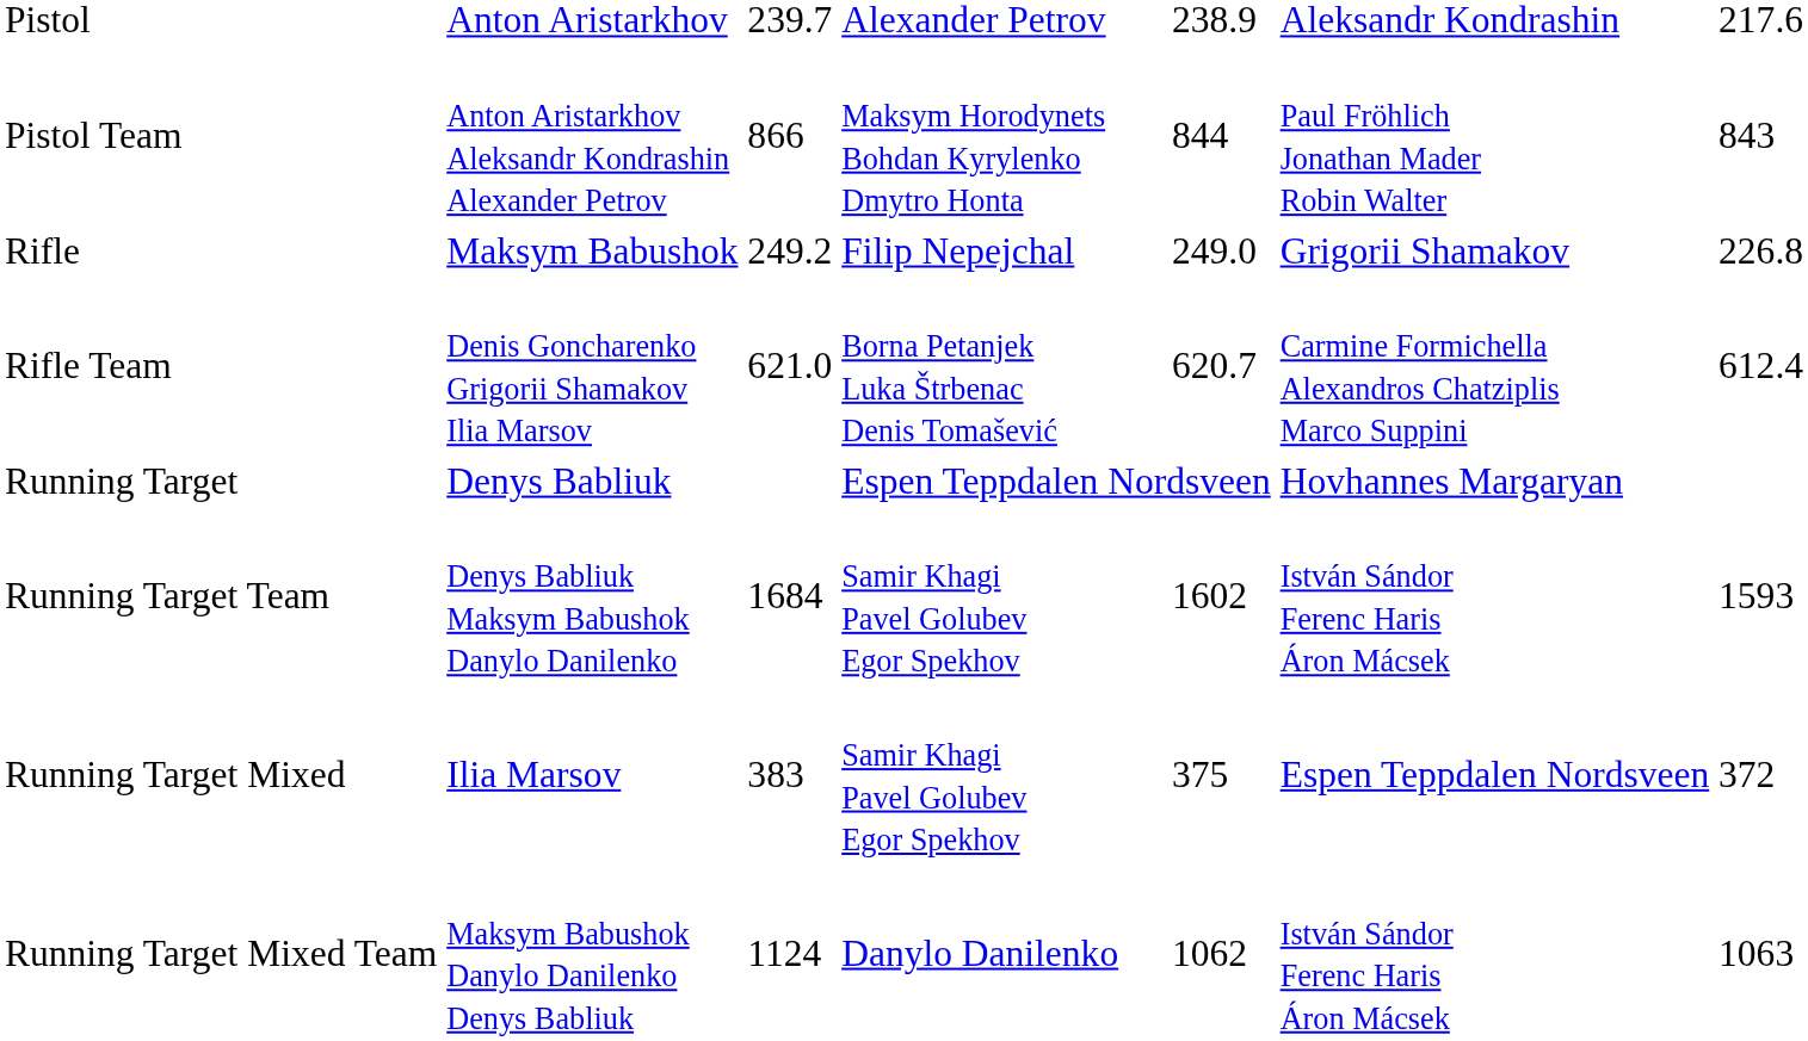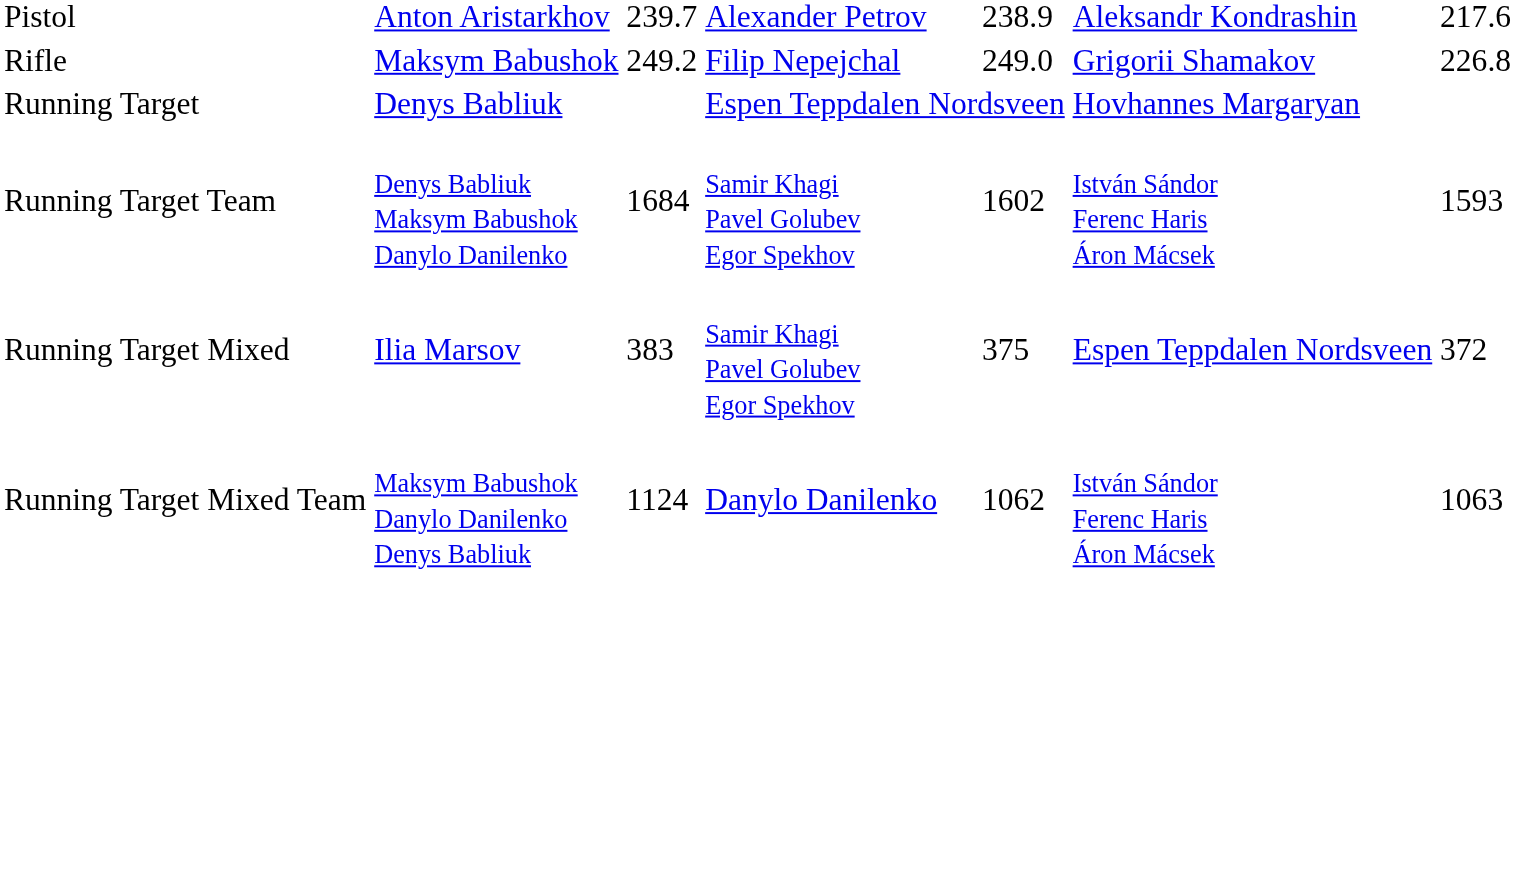 <table>
 <tr>
 <td>Pistol</td>
 <td><a href='#'>Anton Aristarkhov</a><br></td>
 <td>239.7</td>
 <td><a href='#'>Alexander Petrov</a><br></td>
 <td>238.9</td>
 <td><a href='#'>Aleksandr Kondrashin</a><br></td>
 <td>217.6</td>
 </tr>
 <tr>
-<td>Pistol Team</td>
-<td><br><small><a href='#'>Anton Aristarkhov</a><br><a href='#'>Aleksandr Kondrashin</a><br><a href='#'>Alexander Petrov</a></small></td>
-<td>866</td>
-<td><br><small><a href='#'>Maksym Horodynets</a><br><a href='#'>Bohdan Kyrylenko</a><br><a href='#'>Dmytro Honta</a></small></td>
-<td>844</td>
-<td><br><small><a href='#'>Paul Fröhlich</a><br><a href='#'>Jonathan Mader</a><br><a href='#'>Robin Walter</a></small></td>
-<td>843</td>
-</tr>
-<tr>
 <td>Rifle</td>
 <td><a href='#'>Maksym Babushok</a><br></td>
 <td>249.2</td>
 <td><a href='#'>Filip Nepejchal</a><br></td>
 <td>249.0</td>
 <td><a href='#'>Grigorii Shamakov</a><br></td>
 <td>226.8</td>
-</tr>
-<tr>
-<td>Rifle Team</td>
-<td><br><small><a href='#'>Denis Goncharenko</a><br><a href='#'>Grigorii Shamakov</a><br><a href='#'>Ilia Marsov</a></small></td>
-<td>621.0</td>
-<td><br><small><a href='#'>Borna Petanjek</a><br><a href='#'>Luka Štrbenac</a><br><a href='#'>Denis Tomašević</a></small></td>
-<td>620.7</td>
-<td><br><small><a href='#'>Carmine Formichella</a><br><a href='#'>Alexandros Chatziplis</a><br><a href='#'>Marco Suppini</a></small></td>
-<td>612.4</td>
 </tr>
 <tr>
 <td>Running Target</td>
 <td colspan=2><a href='#'>Denys Babliuk</a><br></td>
 <td colspan=2><a href='#'>Espen Teppdalen Nordsveen</a><br></td>
 <td colspan=2><a href='#'>Hovhannes Margaryan</a><br></td>
 </tr>
 <tr>
 <td>Running Target Team</td>
 <td><br><small><a href='#'>Denys Babliuk</a><br><a href='#'>Maksym Babushok</a><br><a href='#'>Danylo Danilenko</a></small></td>
 <td>1684</td>
 <td><br><small><a href='#'>Samir Khagi</a><br><a href='#'>Pavel Golubev</a><br><a href='#'>Egor Spekhov</a></small></td>
 <td>1602</td>
 <td><br><small><a href='#'>István Sándor</a><br><a href='#'>Ferenc Haris</a><br><a href='#'>Áron Mácsek</a></small></td>
 <td>1593</td>
 </tr>
 <tr>
 <td>Running Target Mixed</td>
 <td><a href='#'>Ilia Marsov</a><br></td>
 <td>383</td>
 <td><br><small><a href='#'>Samir Khagi</a><br><a href='#'>Pavel Golubev</a><br><a href='#'>Egor Spekhov</a></small></td>
 <td>375</td>
 <td><a href='#'>Espen Teppdalen Nordsveen</a><br></td>
 <td>372</td>
 </tr>
 <tr>
 <td>Running Target Mixed Team</td>
 <td><br><small><a href='#'>Maksym Babushok</a><br><a href='#'>Danylo Danilenko</a><br><a href='#'>Denys Babliuk</a></small></td>
 <td>1124</td>
 <td><a href='#'>Danylo Danilenko</a><br></td>
 <td>1062</td>
 <td><br><small><a href='#'>István Sándor</a><br><a href='#'>Ferenc Haris</a><br><a href='#'>Áron Mácsek</a></small></td>
 <td>1063</td>
 </tr>
 </table>
